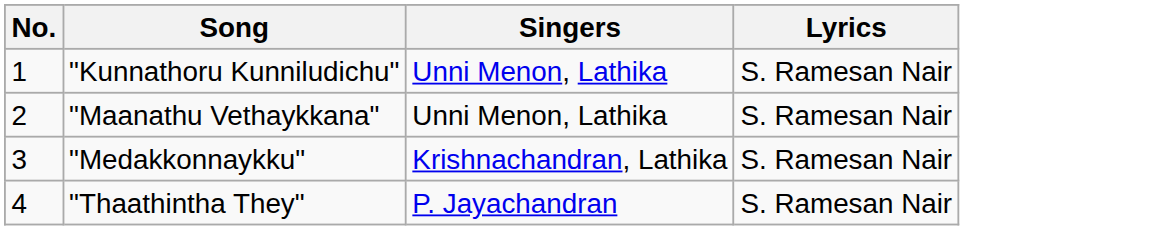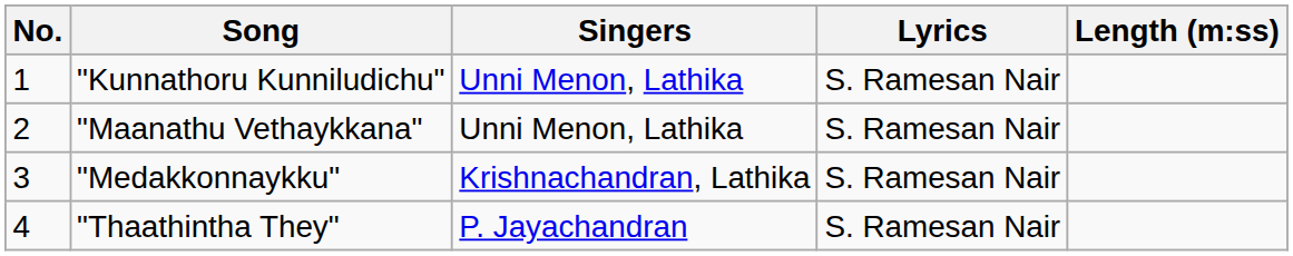 <table class="wikitable" style="font-size:95%;">
 <tr>
 <th>No.</th>
 <th>Song</th>
 <th>Singers</th>
 <th>Lyrics</th>
+<th>Length (m:ss)</th>
 </tr>
 <tr>
 <td>1</td>
 <td>"Kunnathoru Kunniludichu"</td>
 <td><a href='#'>Unni Menon</a>, <a href='#'>Lathika</a></td>
 <td>S. Ramesan Nair</td>
+<td></td>
 </tr>
 <tr>
 <td>2</td>
 <td>"Maanathu Vethaykkana"</td>
 <td>Unni Menon, Lathika</td>
 <td>S. Ramesan Nair</td>
+<td></td>
 </tr>
 <tr>
 <td>3</td>
 <td>"Medakkonnaykku"</td>
 <td><a href='#'>Krishnachandran</a>, Lathika</td>
 <td>S. Ramesan Nair</td>
+<td></td>
 </tr>
 <tr>
 <td>4</td>
 <td>"Thaathintha They"</td>
 <td><a href='#'>P. Jayachandran</a></td>
 <td>S. Ramesan Nair</td>
+<td></td>
 </tr>
 </table>
